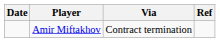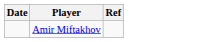 <table class="wikitable">
 <tr>
 <th>Date</th>
 <th>Player</th>
-<th>Via</th>
 <th>Ref</th>
 </tr>
 <tr>
 <td></td>
 <td><a href='#'>Amir Miftakhov</a></td>
-<td>Contract termination</td>
 <td></td>
 </tr>
 </table>
